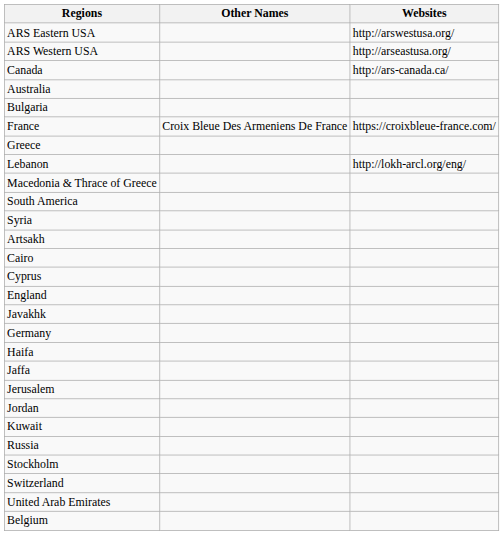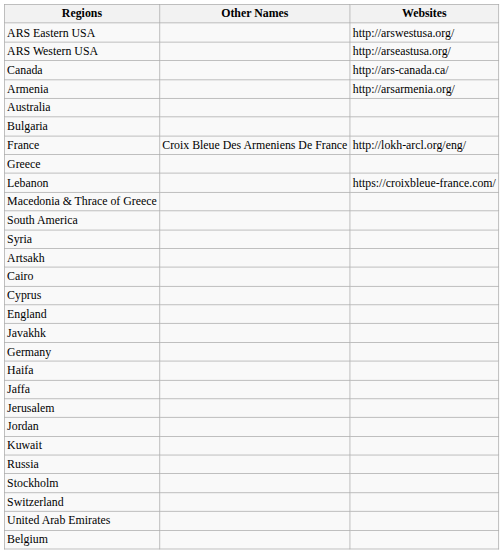 <table class="wikitable">
 <tr>
 <th>Regions</th>
 <th>Other Names</th>
 <th>Websites</th>
 </tr>
 <tr>
 <td>ARS Eastern USA</td>
 <td></td>
 <td>http://arswestusa.org/</td>
 </tr>
 <tr>
 <td>ARS Western USA</td>
 <td></td>
 <td>http://arseastusa.org/</td>
 </tr>
 <tr>
 <td>Canada</td>
 <td></td>
 <td>http://ars-canada.ca/</td>
 </tr>
 <tr>
+<td>Armenia</td>
+<td></td>
+<td>http://arsarmenia.org/</td>
+</tr>
+<tr>
 <td>Australia</td>
 <td></td>
 <td></td>
 </tr>
 <tr>
 <td>Bulgaria</td>
 <td></td>
 <td></td>
 </tr>
 <tr>
 <td>France</td>
 <td>Croix Bleue Des Armeniens De France</td>
-<td>https://croixbleue-france.com/</td>
+<td>http://lokh-arcl.org/eng/</td>
 </tr>
 <tr>
 <td>Greece</td>
 <td></td>
 <td></td>
 </tr>
 <tr>
 <td>Lebanon</td>
 <td></td>
-<td>http://lokh-arcl.org/eng/</td>
+<td>https://croixbleue-france.com/</td>
 </tr>
 <tr>
 <td>Macedonia & Thrace of Greece</td>
 <td></td>
 <td></td>
 </tr>
 <tr>
 <td>South America</td>
 <td></td>
 <td></td>
 </tr>
 <tr>
 <td>Syria</td>
 <td></td>
 <td></td>
 </tr>
 <tr>
 <td>Artsakh</td>
 <td></td>
 <td></td>
 </tr>
 <tr>
 <td>Cairo</td>
 <td></td>
 <td></td>
 </tr>
 <tr>
 <td>Cyprus</td>
 <td></td>
 <td></td>
 </tr>
 <tr>
 <td>England</td>
 <td></td>
 <td></td>
 </tr>
 <tr>
 <td>Javakhk</td>
 <td></td>
 <td></td>
 </tr>
 <tr>
 <td>Germany</td>
 <td></td>
 <td></td>
 </tr>
 <tr>
 <td>Haifa</td>
 <td></td>
 <td></td>
 </tr>
 <tr>
 <td>Jaffa</td>
 <td></td>
 <td></td>
 </tr>
 <tr>
 <td>Jerusalem</td>
 <td></td>
 <td></td>
 </tr>
 <tr>
 <td>Jordan</td>
 <td></td>
 <td></td>
 </tr>
 <tr>
 <td>Kuwait</td>
 <td></td>
 <td></td>
 </tr>
 <tr>
 <td>Russia</td>
 <td></td>
 <td></td>
 </tr>
 <tr>
 <td>Stockholm</td>
 <td></td>
 <td></td>
 </tr>
 <tr>
 <td>Switzerland</td>
 <td></td>
 <td></td>
 </tr>
 <tr>
 <td>United Arab Emirates</td>
 <td></td>
 <td></td>
 </tr>
 <tr>
 <td>Belgium</td>
 <td></td>
 <td></td>
 </tr>
 </table>
